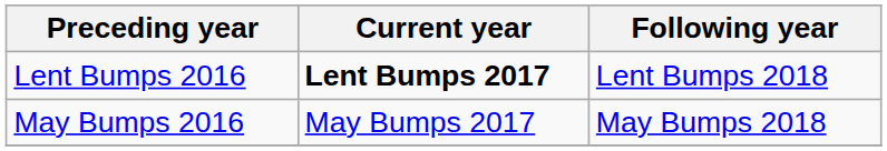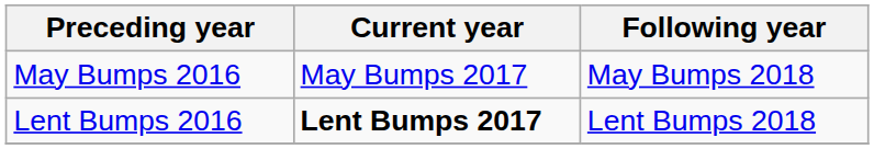 <table class="wikitable" style="margin:1em auto;">
 <tr>
 <th width=150>Preceding year</th>
 <th width=150>Current year</th>
 <th width=150>Following year</th>
 </tr>
 <tr>
+<td><a href='#'>May Bumps 2016</a></td>
+<td><a href='#'>May Bumps 2017</a></td>
+<td><a href='#'>May Bumps 2018</a></td>
+</tr>
+<tr>
 <td><a href='#'>Lent Bumps 2016</a></td>
 <td><strong>Lent Bumps 2017</strong></td>
 <td><a href='#'>Lent Bumps 2018</a></td>
 </tr>
 <tr>
-<td><a href='#'>May Bumps 2016</a></td>
-<td><a href='#'>May Bumps 2017</a></td>
-<td><a href='#'>May Bumps 2018</a></td>
-</tr>
-<tr>
 </tr>
 </table>
